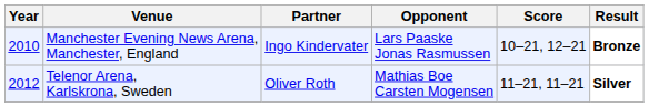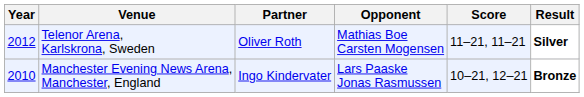 <table class="sortable wikitable" style="font-size: 90%;">
 <tr>
 <th>Year</th>
 <th>Venue</th>
 <th>Partner</th>
 <th>Opponent</th>
 <th>Score</th>
 <th>Result</th>
 </tr>
 <tr style="background:#ECF2FF">
+<td align="center"><a href='#'>2012</a></td>
+<td align="left"><a href='#'>Telenor Arena</a>,<br><a href='#'>Karlskrona</a>, Sweden</td>
+<td align="left"> <a href='#'>Oliver Roth</a></td>
+<td align="left"> <a href='#'>Mathias Boe</a><br> <a href='#'>Carsten Mogensen</a></td>
+<td align="left">11–21, 11–21</td>
+<td style="text-align:left; background:white"> <strong>Silver</strong></td>
+</tr>
+<tr style="background:#ECF2FF">
 <td align="center"><a href='#'>2010</a></td>
 <td align="left"><a href='#'>Manchester Evening News Arena</a>,<br><a href='#'>Manchester</a>, England</td>
 <td align="left"> <a href='#'>Ingo Kindervater</a></td>
 <td align="left"> <a href='#'>Lars Paaske</a><br> <a href='#'>Jonas Rasmussen</a></td>
 <td align="left">10–21, 12–21</td>
 <td style="text-align:left; background:white"> <strong>Bronze</strong></td>
 </tr>
-<tr style="background:#ECF2FF">
-<td align="center"><a href='#'>2012</a></td>
-<td align="left"><a href='#'>Telenor Arena</a>,<br><a href='#'>Karlskrona</a>, Sweden</td>
-<td align="left"> <a href='#'>Oliver Roth</a></td>
-<td align="left"> <a href='#'>Mathias Boe</a><br> <a href='#'>Carsten Mogensen</a></td>
-<td align="left">11–21, 11–21</td>
-<td style="text-align:left; background:white"> <strong>Silver</strong></td>
-</tr>
 </table>
